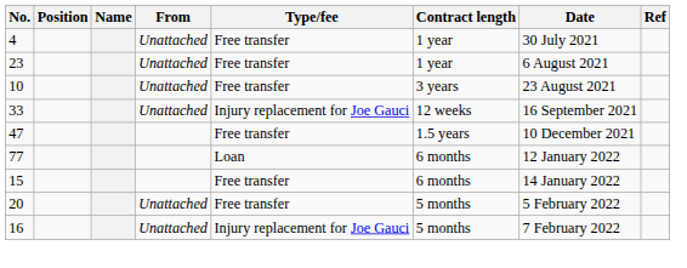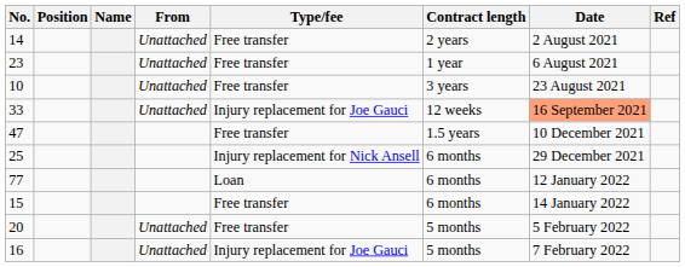 <table class="wikitable plainrowheaders sortable" style="text-align:center; text-align:left">
 <tr>
 <th scope="col">No.</th>
 <th scope="col">Position</th>
 <th scope="col">Name</th>
 <th scope="col">From</th>
 <th scope="col">Type/fee</th>
 <th scope="col">Contract length</th>
 <th scope="col">Date</th>
 <th scope="col" class="unsortable">Ref</th>
 </tr>
 <tr>
-<td>4</td>
+<td>14</td>
 <td></td>
 <th scope="row"></th>
 <td><em>Unattached</em></td>
 <td>Free transfer</td>
-<td>1 year</td>
-<td>30 July 2021</td>
+<td>2 years</td>
+<td>2 August 2021</td>
 <td></td>
 </tr>
 <tr>
 <td>23</td>
 <td></td>
 <th scope="row"></th>
 <td><em>Unattached</em></td>
 <td>Free transfer</td>
 <td>1 year</td>
 <td>6 August 2021</td>
 <td></td>
 </tr>
 <tr>
 <td>10</td>
 <td></td>
 <th scope="row"></th>
 <td><em>Unattached</em></td>
 <td>Free transfer</td>
 <td>3 years</td>
 <td>23 August 2021</td>
 <td></td>
 </tr>
 <tr>
 <td>33</td>
 <td></td>
 <th scope="row"></th>
 <td><em>Unattached</em></td>
 <td>Injury replacement for <a href='#'>Joe Gauci</a></td>
 <td>12 weeks</td>
-<td>16 September 2021</td>
+<td style="background: lightsalmon;">16 September 2021</td>
 <td></td>
 </tr>
 <tr>
 <td>47</td>
 <td></td>
 <th scope="row"></th>
 <td></td>
 <td>Free transfer</td>
 <td>1.5 years</td>
 <td>10 December 2021</td>
+<td></td>
+</tr>
+<tr>
+<td>25</td>
+<td></td>
+<th scope="row"></th>
+<td></td>
+<td>Injury replacement for <a href='#'>Nick Ansell</a></td>
+<td>6 months</td>
+<td>29 December 2021</td>
 <td></td>
 </tr>
 <tr>
 <td>77</td>
 <td></td>
 <th scope="row"></th>
 <td></td>
 <td>Loan</td>
 <td>6 months</td>
 <td>12 January 2022</td>
 <td></td>
 </tr>
 <tr>
 <td>15</td>
 <td></td>
 <th scope="row"></th>
 <td></td>
 <td>Free transfer</td>
 <td>6 months</td>
 <td>14 January 2022</td>
 <td></td>
 </tr>
 <tr>
 <td>20</td>
 <td></td>
 <th scope="row"></th>
 <td><em>Unattached</em></td>
 <td>Free transfer</td>
 <td>5 months</td>
 <td>5 February 2022</td>
 <td></td>
 </tr>
 <tr>
 <td>16</td>
 <td></td>
 <th scope="row"></th>
 <td><em>Unattached</em></td>
 <td>Injury replacement for <a href='#'>Joe Gauci</a></td>
 <td>5 months</td>
 <td>7 February 2022</td>
 <td></td>
 </tr>
 </table>
